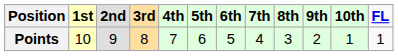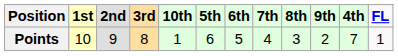 <table class="wikitable" style="font-size:85%; text-align:center">
 <tr>
 <th>Position</th>
 <td style="background:#ffffbf;"><strong>1st</strong></td>
 <td style="background:#dfdfdf;"><strong>2nd</strong></td>
 <td style="background:#ffdf9f;"><strong>3rd</strong></td>
-<td style="background:#dfffdf;"><strong>4th</strong></td>
+<td style="background:#dfffdf;"><strong>10th</strong></td>
 <td style="background:#dfffdf;"><strong>5th</strong></td>
 <td style="background:#dfffdf;"><strong>6th</strong></td>
 <td style="background:#dfffdf;"><strong>7th</strong></td>
 <td style="background:#dfffdf;"><strong>8th</strong></td>
 <td style="background:#dfffdf;"><strong>9th</strong></td>
-<td style="background:#dfffdf;"><strong>10th</strong></td>
+<td style="background:#dfffdf;"><strong>4th</strong></td>
 <td><strong><a href='#'>FL</a></strong></td>
 </tr>
 <tr>
 <th>Points</th>
 <td style="background:#ffffbf;">10</td>
 <td style="background:#dfdfdf;">9</td>
 <td style="background:#ffdf9f;">8</td>
-<td style="background:#dfffdf;">7</td>
+<td style="background:#dfffdf;">1</td>
 <td style="background:#dfffdf;">6</td>
 <td style="background:#dfffdf;">5</td>
 <td style="background:#dfffdf;">4</td>
 <td style="background:#dfffdf;">3</td>
 <td style="background:#dfffdf;">2</td>
-<td style="background:#dfffdf;">1</td>
+<td style="background:#dfffdf;">7</td>
 <td>1</td>
 </tr>
 </table>
